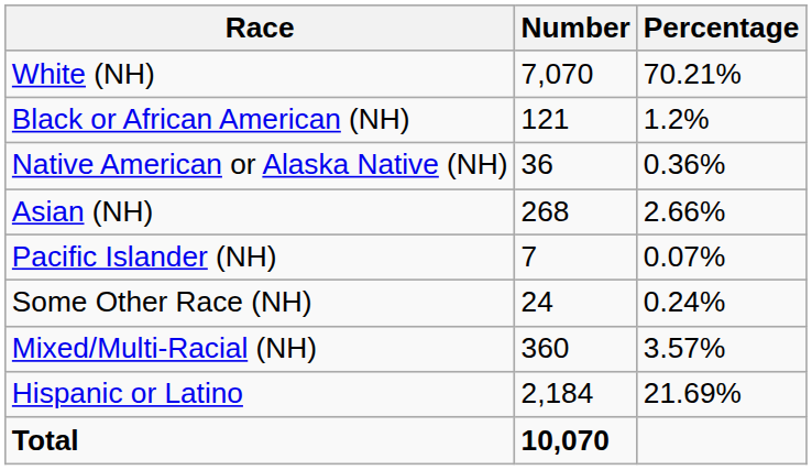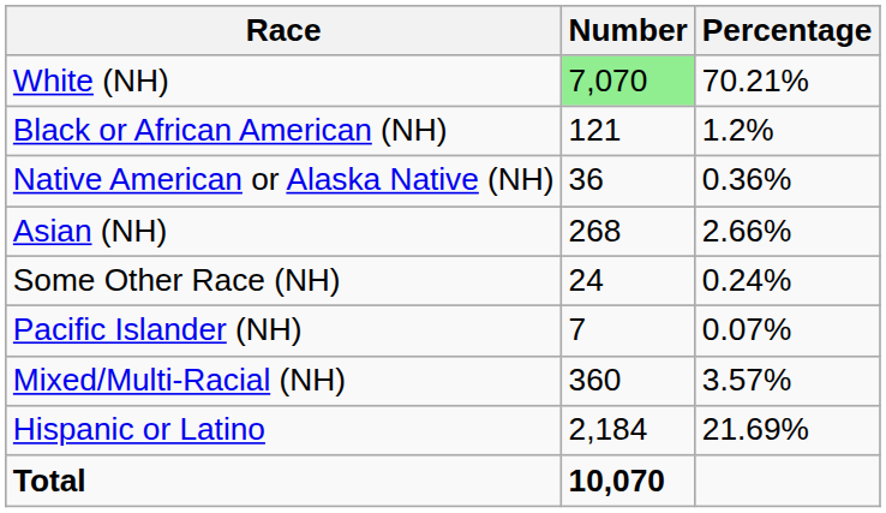 <table class="wikitable">
 <tr>
 <th>Race</th>
 <th>Number</th>
 <th>Percentage</th>
 </tr>
 <tr>
 <td><a href='#'>White</a> (NH)</td>
-<td>7,070</td>
+<td style="background: lightgreen;">7,070</td>
 <td>70.21%</td>
 </tr>
 <tr>
 <td><a href='#'>Black or African American</a> (NH)</td>
 <td>121</td>
 <td>1.2%</td>
 </tr>
 <tr>
 <td><a href='#'>Native American</a> or <a href='#'>Alaska Native</a> (NH)</td>
 <td>36</td>
 <td>0.36%</td>
 </tr>
 <tr>
 <td><a href='#'>Asian</a> (NH)</td>
 <td>268</td>
 <td>2.66%</td>
 </tr>
 <tr>
+<td>Some Other Race (NH)</td>
+<td>24</td>
+<td>0.24%</td>
+</tr>
+<tr>
 <td><a href='#'>Pacific Islander</a> (NH)</td>
 <td>7</td>
 <td>0.07%</td>
-</tr>
-<tr>
-<td>Some Other Race (NH)</td>
-<td>24</td>
-<td>0.24%</td>
 </tr>
 <tr>
 <td><a href='#'>Mixed/Multi-Racial</a> (NH)</td>
 <td>360</td>
 <td>3.57%</td>
 </tr>
 <tr>
 <td><a href='#'>Hispanic or Latino</a></td>
 <td>2,184</td>
 <td>21.69%</td>
 </tr>
 <tr>
 <td><strong>Total</strong></td>
 <td><strong>10,070</strong></td>
 <td></td>
 </tr>
 </table>
